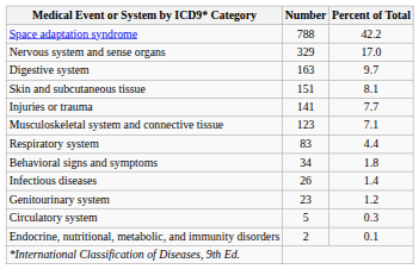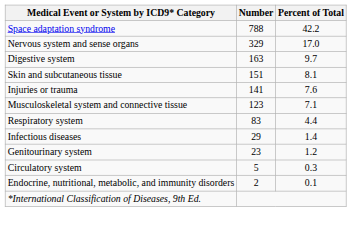 <table class="wikitable" style="float:right;">
 <tr>
 <th>Medical Event or System by ICD9* Category</th>
 <th>Number</th>
 <th>Percent of Total</th>
 </tr>
 <tr>
 <td><a href='#'>Space adaptation syndrome</a></td>
 <td align="center">788</td>
 <td align="center">42.2</td>
 </tr>
 <tr>
 <td>Nervous system and sense organs</td>
 <td align="center">329</td>
 <td align="center">17.0</td>
 </tr>
 <tr>
 <td>Digestive system</td>
 <td align="center">163</td>
 <td align="center">9.7</td>
 </tr>
 <tr>
 <td>Skin and subcutaneous tissue</td>
 <td align="center">151</td>
 <td align="center">8.1</td>
 </tr>
 <tr>
 <td>Injuries or trauma</td>
 <td align="center">141</td>
-<td align="center">7.7</td>
+<td align="center">7.6</td>
 </tr>
 <tr>
 <td>Musculoskeletal system and connective tissue</td>
 <td align="center">123</td>
 <td align="center">7.1</td>
 </tr>
 <tr>
 <td>Respiratory system</td>
 <td align="center">83</td>
 <td align="center">4.4</td>
 </tr>
 <tr>
-<td>Behavioral signs and symptoms</td>
-<td align="center">34</td>
-<td align="center">1.8</td>
-</tr>
-<tr>
 <td>Infectious diseases</td>
-<td align="center">26</td>
+<td align="center">29</td>
 <td align="center">1.4</td>
 </tr>
 <tr>
 <td>Genitourinary system</td>
 <td align="center">23</td>
 <td align="center">1.2</td>
 </tr>
 <tr>
 <td>Circulatory system</td>
 <td align="center">5</td>
 <td align="center">0.3</td>
 </tr>
 <tr>
 <td>Endocrine, nutritional, metabolic, and immunity disorders</td>
 <td align="center">2</td>
 <td align="center">0.1</td>
 </tr>
 <tr>
 <td><em>*International Classification of Diseases, 9th Ed.</em></td>
 </tr>
 </table>
